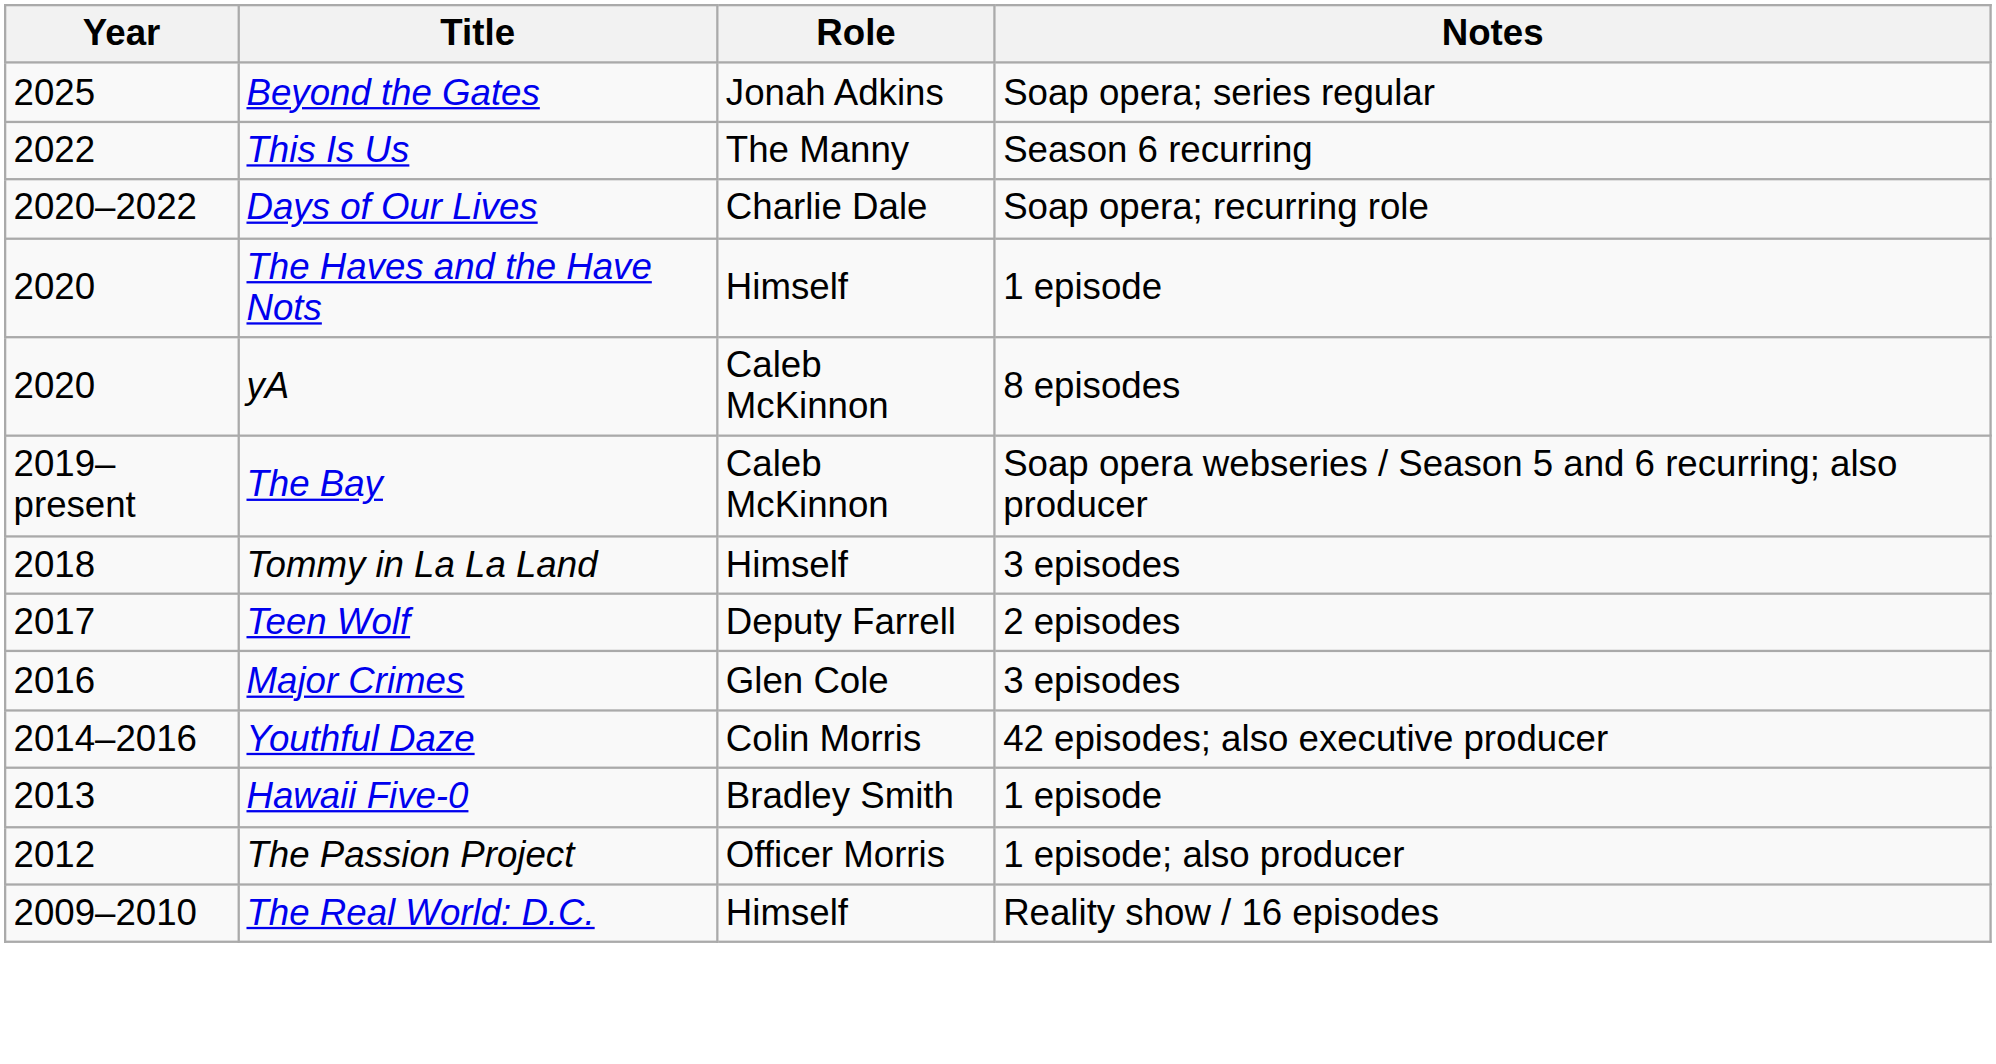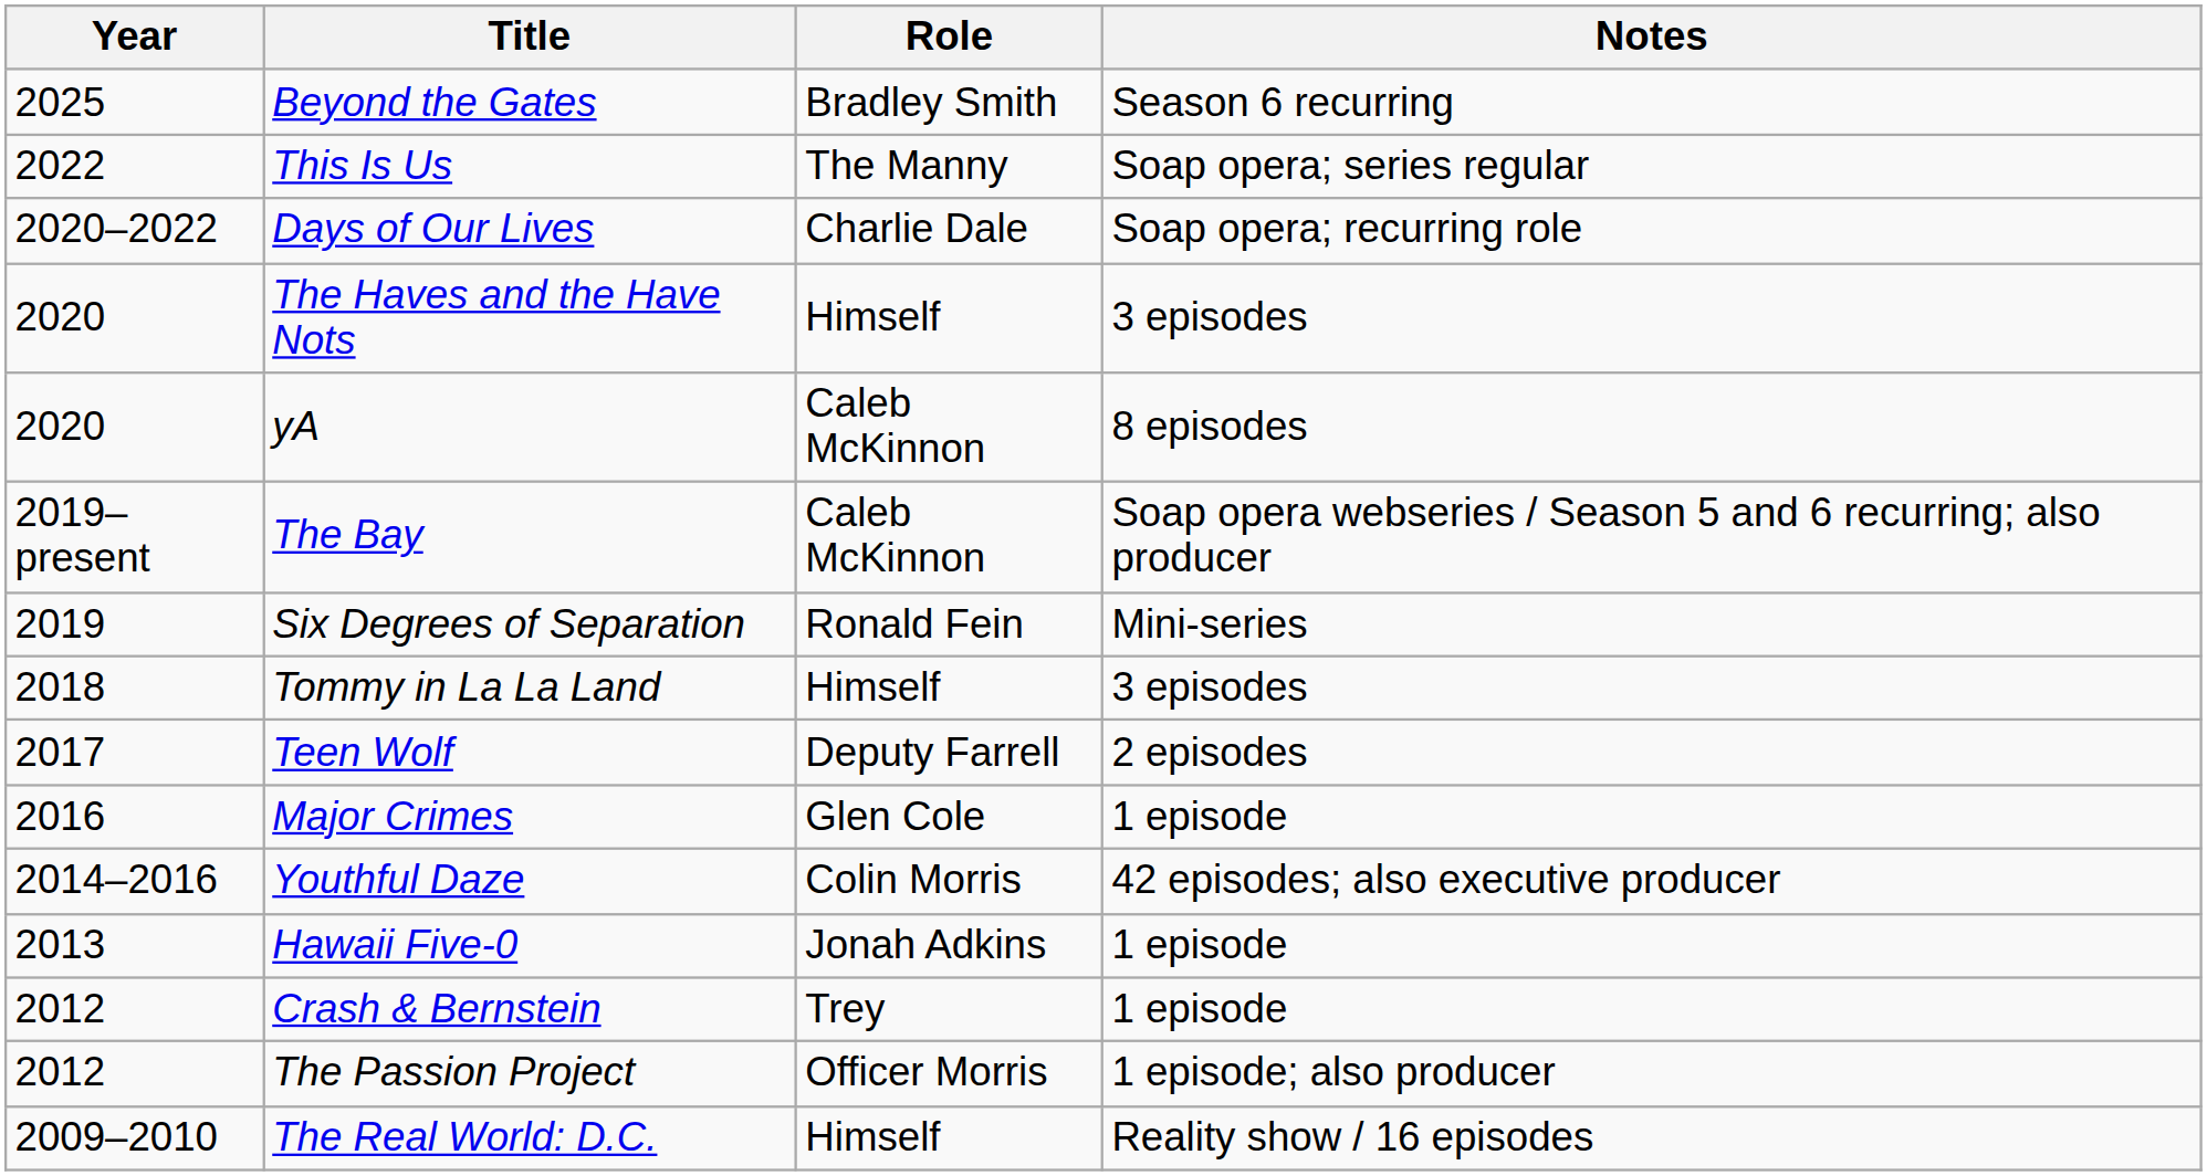 <table class="wikitable sortable">
 <tr>
 <th>Year</th>
 <th>Title</th>
 <th>Role</th>
 <th>Notes</th>
 </tr>
 <tr>
 <td>2025</td>
 <td><em><a href='#'>Beyond the Gates</a></em></td>
-<td>Jonah Adkins</td>
-<td>Soap opera; series regular</td>
+<td>Bradley Smith</td>
+<td>Season 6 recurring</td>
 </tr>
 <tr>
 <td>2022</td>
 <td><em><a href='#'>This Is Us</a></em></td>
 <td>The Manny</td>
-<td>Season 6 recurring</td>
+<td>Soap opera; series regular</td>
 </tr>
 <tr>
 <td>2020–2022</td>
 <td><em><a href='#'>Days of Our Lives</a></em></td>
 <td>Charlie Dale</td>
 <td>Soap opera; recurring role</td>
 </tr>
 <tr>
 <td>2020</td>
 <td><em><a href='#'>The Haves and the Have Nots</a></em></td>
 <td>Himself</td>
-<td>1 episode</td>
+<td>3 episodes</td>
 </tr>
 <tr>
 <td>2020</td>
 <td><em>yA</em></td>
 <td>Caleb McKinnon</td>
 <td>8 episodes</td>
 </tr>
 <tr>
 <td>2019–present</td>
 <td><em><a href='#'>The Bay</a></em></td>
 <td>Caleb McKinnon</td>
 <td>Soap opera webseries / Season 5 and 6 recurring; also producer</td>
+</tr>
+<tr>
+<td>2019</td>
+<td><em>Six Degrees of Separation</em></td>
+<td>Ronald Fein</td>
+<td>Mini-series</td>
 </tr>
 <tr>
 <td>2018</td>
 <td><em>Tommy in La La Land</em></td>
 <td>Himself</td>
 <td>3 episodes</td>
 </tr>
 <tr>
 <td>2017</td>
 <td><em><a href='#'>Teen Wolf</a></em></td>
 <td>Deputy Farrell</td>
 <td>2 episodes</td>
 </tr>
 <tr>
 <td>2016</td>
 <td><em><a href='#'>Major Crimes</a></em></td>
 <td>Glen Cole</td>
-<td>3 episodes</td>
+<td>1 episode</td>
 </tr>
 <tr>
 <td>2014–2016</td>
 <td><em><a href='#'>Youthful Daze</a></em></td>
 <td>Colin Morris</td>
 <td>42 episodes; also executive producer</td>
 </tr>
 <tr>
 <td>2013</td>
 <td><em><a href='#'>Hawaii Five-0</a></em></td>
-<td>Bradley Smith</td>
+<td>Jonah Adkins</td>
+<td>1 episode</td>
+</tr>
+<tr>
+<td>2012</td>
+<td><em><a href='#'>Crash & Bernstein</a></em></td>
+<td>Trey</td>
 <td>1 episode</td>
 </tr>
 <tr>
 <td>2012</td>
 <td><em>The Passion Project</em></td>
 <td>Officer Morris</td>
 <td>1 episode; also producer</td>
 </tr>
 <tr>
 <td>2009–2010</td>
 <td><em><a href='#'>The Real World: D.C.</a></em></td>
 <td>Himself</td>
 <td>Reality show / 16 episodes</td>
 </tr>
 </table>
